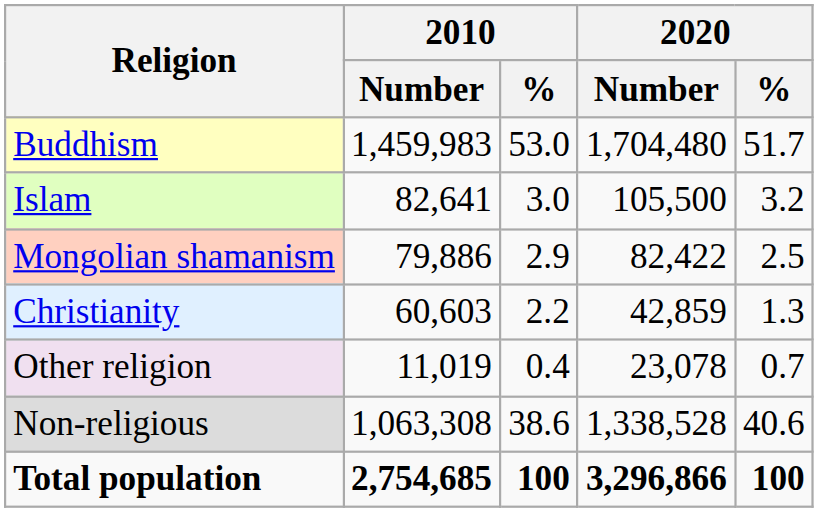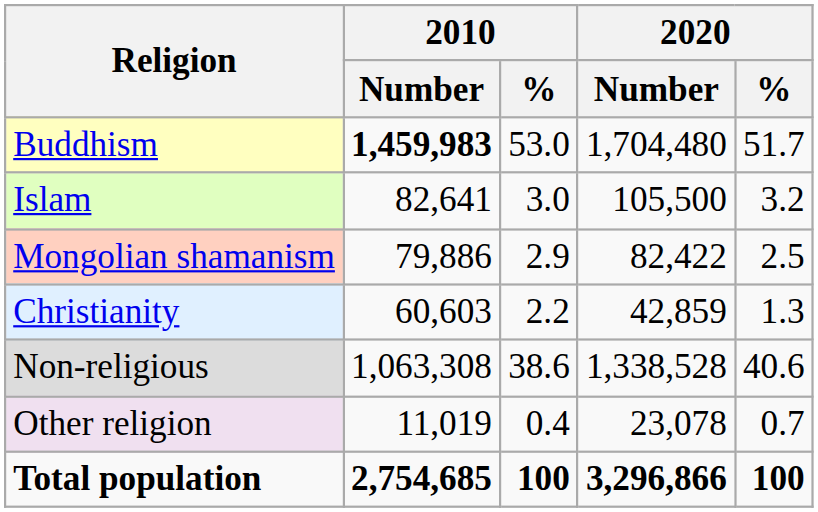 <table class="wikitable">
 <tr>
 <th rowspan="2">Religion</th>
 <th colspan="2">2010</th>
 <th colspan="2">2020</th>
 </tr>
 <tr>
 <th>Number</th>
 <th>%</th>
 <th>Number</th>
 <th>%</th>
 </tr>
 <tr>
 <td style="background:#FFFFC0;"><a href='#'>Buddhism</a></td>
-<td align=right>1,459,983</td>
+<td align=right><strong>1,459,983</strong></td>
 <td align=right>53.0</td>
 <td align=right>1,704,480</td>
 <td align=right>51.7</td>
 </tr>
 <tr>
 <td style="background:#E0FFC0;"><a href='#'>Islam</a></td>
 <td align=right>82,641</td>
 <td align=right>3.0</td>
 <td align=right>105,500</td>
 <td align=right>3.2</td>
 </tr>
 <tr>
 <td style="background:#FFD0C0;"><a href='#'>Mongolian shamanism</a></td>
 <td align=right>79,886</td>
 <td align=right>2.9</td>
 <td align=right>82,422</td>
 <td align=right>2.5</td>
 </tr>
 <tr>
 <td style="background:#E0F0FF;"><a href='#'>Christianity</a></td>
 <td align=right>60,603</td>
 <td align=right>2.2</td>
 <td align=right>42,859</td>
 <td align=right>1.3</td>
 </tr>
 <tr>
+<td style="background:#DCDCDC;">Non-religious</td>
+<td align=right>1,063,308</td>
+<td align=right>38.6</td>
+<td align=right>1,338,528</td>
+<td align=right>40.6</td>
+</tr>
+<tr>
 <td style="background:#F0E0F0;">Other religion</td>
 <td align=right>11,019</td>
 <td align=right>0.4</td>
 <td align=right>23,078</td>
 <td align=right>0.7</td>
-</tr>
-<tr>
-<td style="background:#DCDCDC;">Non-religious</td>
-<td align=right>1,063,308</td>
-<td align=right>38.6</td>
-<td align=right>1,338,528</td>
-<td align=right>40.6</td>
 </tr>
 <tr>
 <td><strong>Total population</strong></td>
 <td align=right><strong>2,754,685</strong></td>
 <td align=right><strong>100</strong></td>
 <td align=right><strong>3,296,866</strong></td>
 <td align=right><strong>100</strong></td>
 </tr>
 </table>
